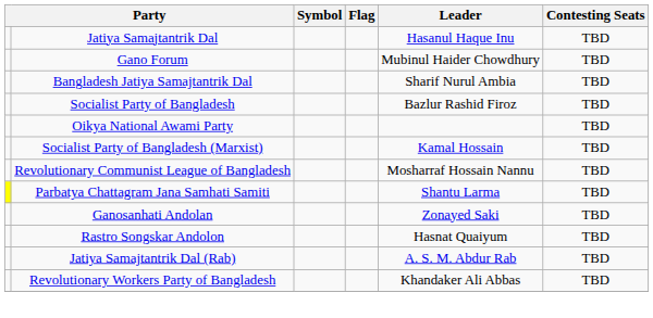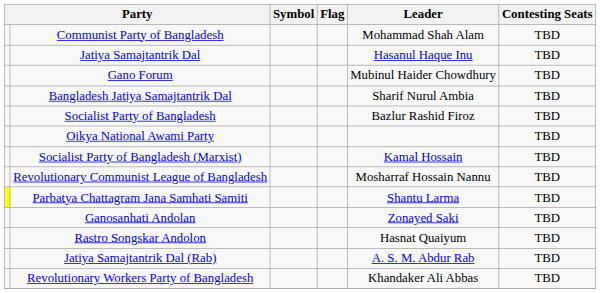 <table class="wikitable" style="text-align:center">
 <tr>
 <th colspan="2">Party</th>
 <th>Symbol</th>
 <th>Flag</th>
 <th>Leader</th>
 <th>Contesting Seats</th>
+</tr>
+<tr>
+<td></td>
+<td><a href='#'>Communist Party of Bangladesh</a></td>
+<td></td>
+<td></td>
+<td>Mohammad Shah Alam</td>
+<td>TBD</td>
 </tr>
 <tr>
 <td></td>
 <td><a href='#'>Jatiya Samajtantrik Dal</a></td>
 <td></td>
 <td></td>
 <td><a href='#'>Hasanul Haque Inu</a></td>
 <td>TBD</td>
 </tr>
 <tr>
 <td></td>
 <td><a href='#'>Gano Forum</a></td>
 <td></td>
 <td></td>
 <td>Mubinul Haider Chowdhury</td>
 <td>TBD</td>
 </tr>
 <tr>
 <td></td>
 <td><a href='#'>Bangladesh Jatiya Samajtantrik Dal</a></td>
 <td></td>
 <td></td>
 <td>Sharif Nurul Ambia</td>
 <td>TBD</td>
 </tr>
 <tr>
 <td></td>
 <td><a href='#'>Socialist Party of Bangladesh</a></td>
 <td></td>
 <td></td>
 <td>Bazlur Rashid Firoz</td>
 <td>TBD</td>
 </tr>
 <tr>
 <td></td>
 <td><a href='#'>Oikya National Awami Party</a></td>
 <td></td>
 <td></td>
 <td></td>
 <td>TBD</td>
 </tr>
 <tr>
 <td></td>
 <td><a href='#'>Socialist Party of Bangladesh (Marxist)</a></td>
 <td></td>
 <td></td>
 <td><a href='#'>Kamal Hossain</a></td>
 <td>TBD</td>
 </tr>
 <tr>
 <td></td>
 <td><a href='#'>Revolutionary Communist League of Bangladesh</a></td>
 <td></td>
 <td></td>
 <td>Mosharraf Hossain Nannu</td>
 <td>TBD</td>
 </tr>
 <tr>
 <td bgcolor = #ffff00></td>
 <td><a href='#'>Parbatya Chattagram Jana Samhati Samiti</a></td>
 <td></td>
 <td></td>
 <td><a href='#'>Shantu Larma</a></td>
 <td>TBD</td>
 </tr>
 <tr>
 <td></td>
 <td><a href='#'>Ganosanhati Andolan</a></td>
 <td></td>
 <td></td>
 <td><a href='#'>Zonayed Saki</a></td>
 <td>TBD</td>
 </tr>
 <tr>
 <td></td>
 <td><a href='#'>Rastro Songskar Andolon</a></td>
 <td></td>
 <td></td>
 <td>Hasnat Quaiyum</td>
 <td>TBD</td>
 </tr>
 <tr>
 <td></td>
 <td><a href='#'>Jatiya Samajtantrik Dal (Rab)</a></td>
 <td></td>
 <td></td>
 <td><a href='#'>A. S. M. Abdur Rab</a></td>
 <td>TBD</td>
 </tr>
 <tr>
 <td></td>
 <td><a href='#'>Revolutionary Workers Party of Bangladesh</a></td>
 <td></td>
 <td></td>
 <td>Khandaker Ali Abbas</td>
 <td>TBD</td>
 </tr>
 <tr>
 </tr>
 </table>
